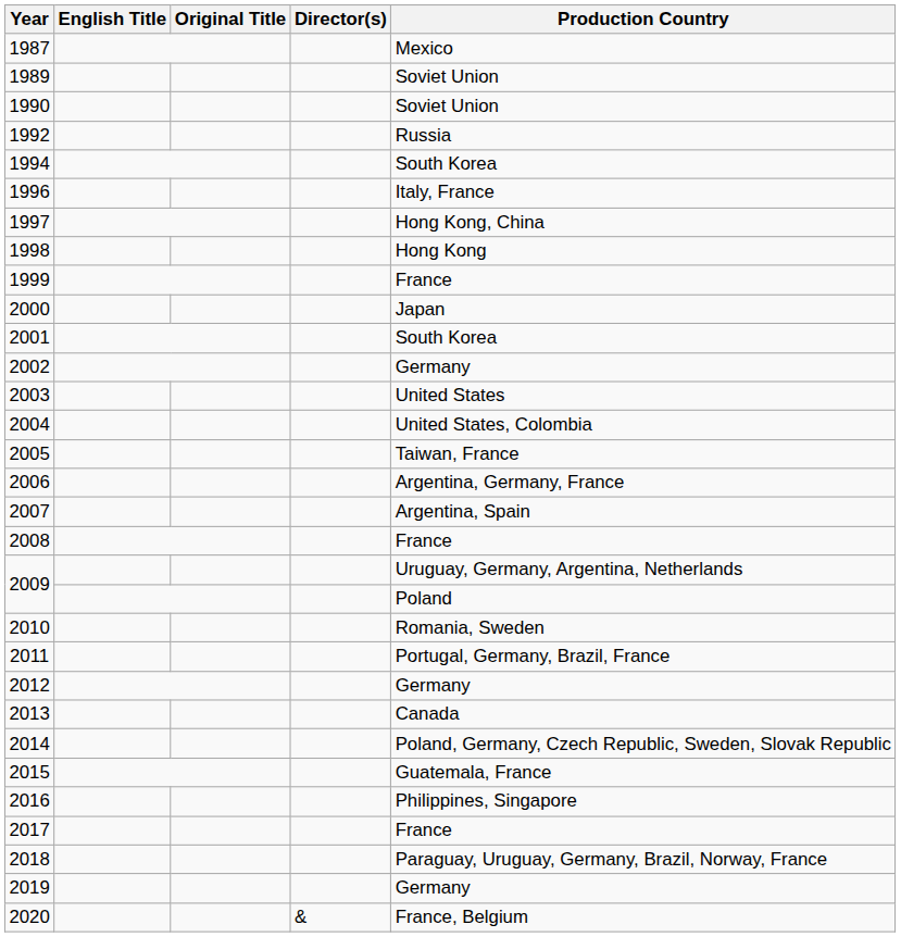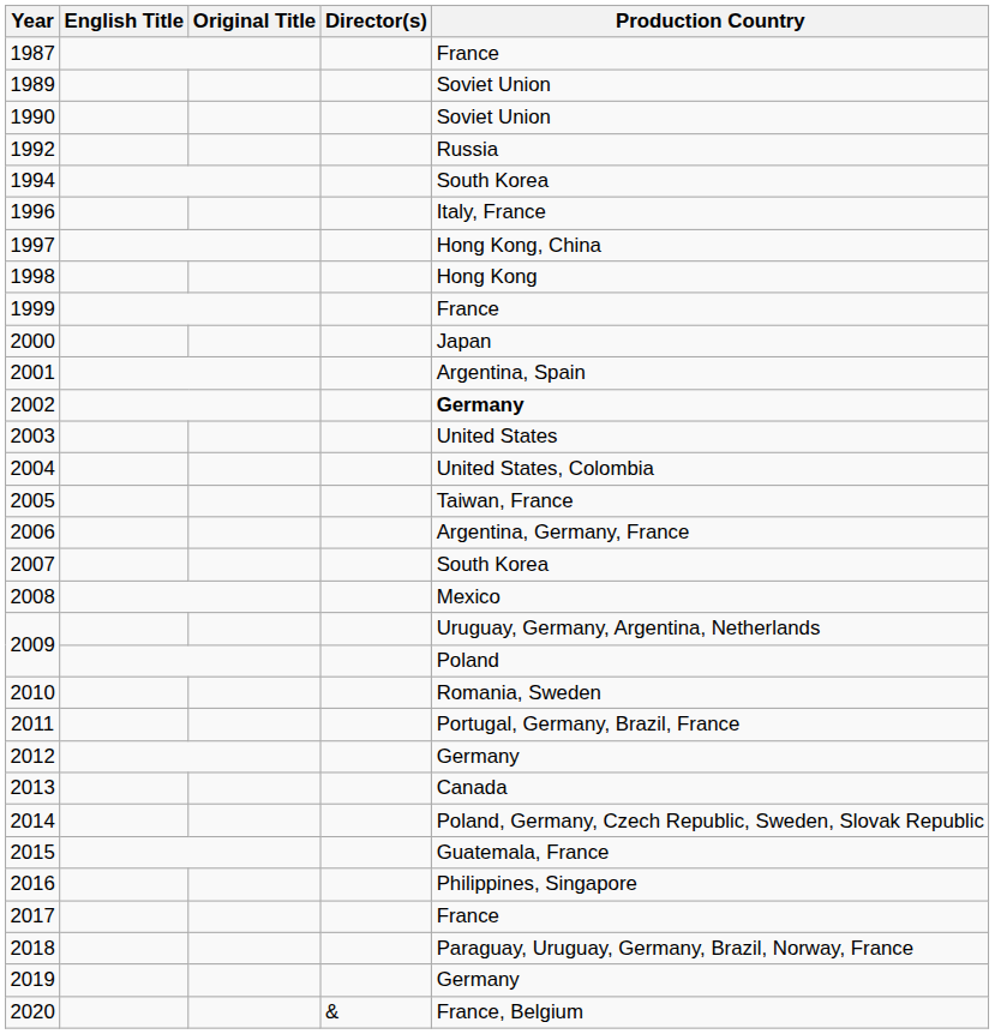 <table class="wikitable sortable plainrowheaders">
 <tr>
 <th scope="col">Year</th>
 <th scope="col">English Title</th>
 <th scope="col">Original Title</th>
 <th scope="col">Director(s)</th>
 <th scope="col">Production Country</th>
 </tr>
 <tr>
 <td style="text-align:center;">1987 <br></td>
 <td colspan="2"></td>
 <td></td>
-<td>Mexico</td>
+<td>France</td>
 </tr>
 <tr>
 <td style="text-align:center;">1989 <br></td>
 <td></td>
 <td></td>
 <td></td>
 <td>Soviet Union</td>
 </tr>
 <tr>
 <td style="text-align:center;">1990 <br></td>
 <td></td>
 <td></td>
 <td></td>
 <td>Soviet Union</td>
 </tr>
 <tr>
 <td style="text-align:center;">1992 <br></td>
 <td></td>
 <td></td>
 <td></td>
 <td>Russia</td>
 </tr>
 <tr>
 <td style="text-align:center;">1994 <br></td>
 <td colspan="2"></td>
 <td></td>
 <td>South Korea</td>
 </tr>
 <tr>
 <td style="text-align:center;">1996 <br></td>
 <td></td>
 <td></td>
 <td></td>
 <td>Italy, France</td>
 </tr>
 <tr>
 <td style="text-align:center;">1997 <br></td>
 <td colspan="2"></td>
 <td></td>
 <td>Hong Kong, China</td>
 </tr>
 <tr>
 <td style="text-align:center;">1998 <br></td>
 <td></td>
 <td></td>
 <td></td>
 <td>Hong Kong</td>
 </tr>
 <tr>
 <td style="text-align:center;">1999 <br></td>
 <td colspan="2"></td>
 <td></td>
 <td>France</td>
 </tr>
 <tr>
 <td style="text-align:center;">2000 <br></td>
 <td></td>
 <td></td>
 <td></td>
 <td>Japan</td>
 </tr>
 <tr>
 <td style="text-align:center;">2001 <br></td>
 <td colspan="2"></td>
 <td></td>
-<td>South Korea</td>
+<td>Argentina, Spain</td>
 </tr>
 <tr>
 <td style="text-align:center;">2002 <br></td>
 <td colspan="2"></td>
 <td></td>
-<td>Germany</td>
+<td><strong>Germany</strong></td>
 </tr>
 <tr>
 <td style="text-align:center;">2003 <br></td>
 <td></td>
 <td></td>
 <td></td>
 <td>United States</td>
 </tr>
 <tr>
 <td style="text-align:center;">2004 <br></td>
 <td></td>
 <td></td>
 <td></td>
 <td>United States, Colombia</td>
 </tr>
 <tr>
 <td style="text-align:center;">2005 <br></td>
 <td></td>
 <td></td>
 <td></td>
 <td>Taiwan, France</td>
 </tr>
 <tr>
 <td style="text-align:center;">2006 <br></td>
 <td></td>
 <td></td>
 <td></td>
 <td>Argentina, Germany, France</td>
 </tr>
 <tr>
 <td style="text-align:center;">2007 <br></td>
 <td></td>
 <td></td>
 <td></td>
-<td>Argentina, Spain</td>
+<td>South Korea</td>
 </tr>
 <tr>
 <td style="text-align:center;">2008 <br></td>
 <td colspan="2"></td>
 <td></td>
-<td>France</td>
+<td>Mexico</td>
 </tr>
 <tr>
 <td rowspan="2" style="text-align:center;">2009 <br></td>
 <td></td>
 <td></td>
 <td></td>
 <td>Uruguay, Germany, Argentina, Netherlands</td>
 </tr>
 <tr>
 <td colspan="2"></td>
 <td></td>
 <td>Poland</td>
 </tr>
 <tr>
 <td style="text-align:center;">2010 <br></td>
 <td></td>
 <td></td>
 <td></td>
 <td>Romania, Sweden</td>
 </tr>
 <tr>
 <td style="text-align:center;">2011 <br></td>
 <td></td>
 <td></td>
 <td></td>
 <td>Portugal, Germany, Brazil, France</td>
 </tr>
 <tr>
 <td style="text-align:center;">2012 <br></td>
 <td colspan="2"></td>
 <td></td>
 <td>Germany</td>
 </tr>
 <tr>
 <td style="text-align:center;">2013 <br></td>
 <td></td>
 <td></td>
 <td></td>
 <td>Canada</td>
 </tr>
 <tr>
 <td style="text-align:center;">2014 <br></td>
 <td></td>
 <td></td>
 <td></td>
 <td>Poland, Germany, Czech Republic, Sweden, Slovak Republic</td>
 </tr>
 <tr>
 <td style="text-align:center;">2015 <br></td>
 <td colspan="2"></td>
 <td></td>
 <td>Guatemala, France</td>
 </tr>
 <tr>
 <td style="text-align:center;">2016 <br></td>
 <td></td>
 <td></td>
 <td></td>
 <td>Philippines, Singapore</td>
 </tr>
 <tr>
 <td style="text-align:center;">2017 <br></td>
 <td></td>
 <td></td>
 <td></td>
 <td>France</td>
 </tr>
 <tr>
 <td style="text-align:center;">2018 <br></td>
 <td></td>
 <td></td>
 <td></td>
 <td>Paraguay, Uruguay, Germany, Brazil, Norway, France</td>
 </tr>
 <tr>
 <td style="text-align:center;">2019 <br></td>
 <td></td>
 <td></td>
 <td></td>
 <td>Germany</td>
 </tr>
 <tr>
 <td style="text-align:center;">2020 <br></td>
 <td></td>
 <td></td>
 <td> & </td>
 <td>France, Belgium</td>
 </tr>
 </table>
